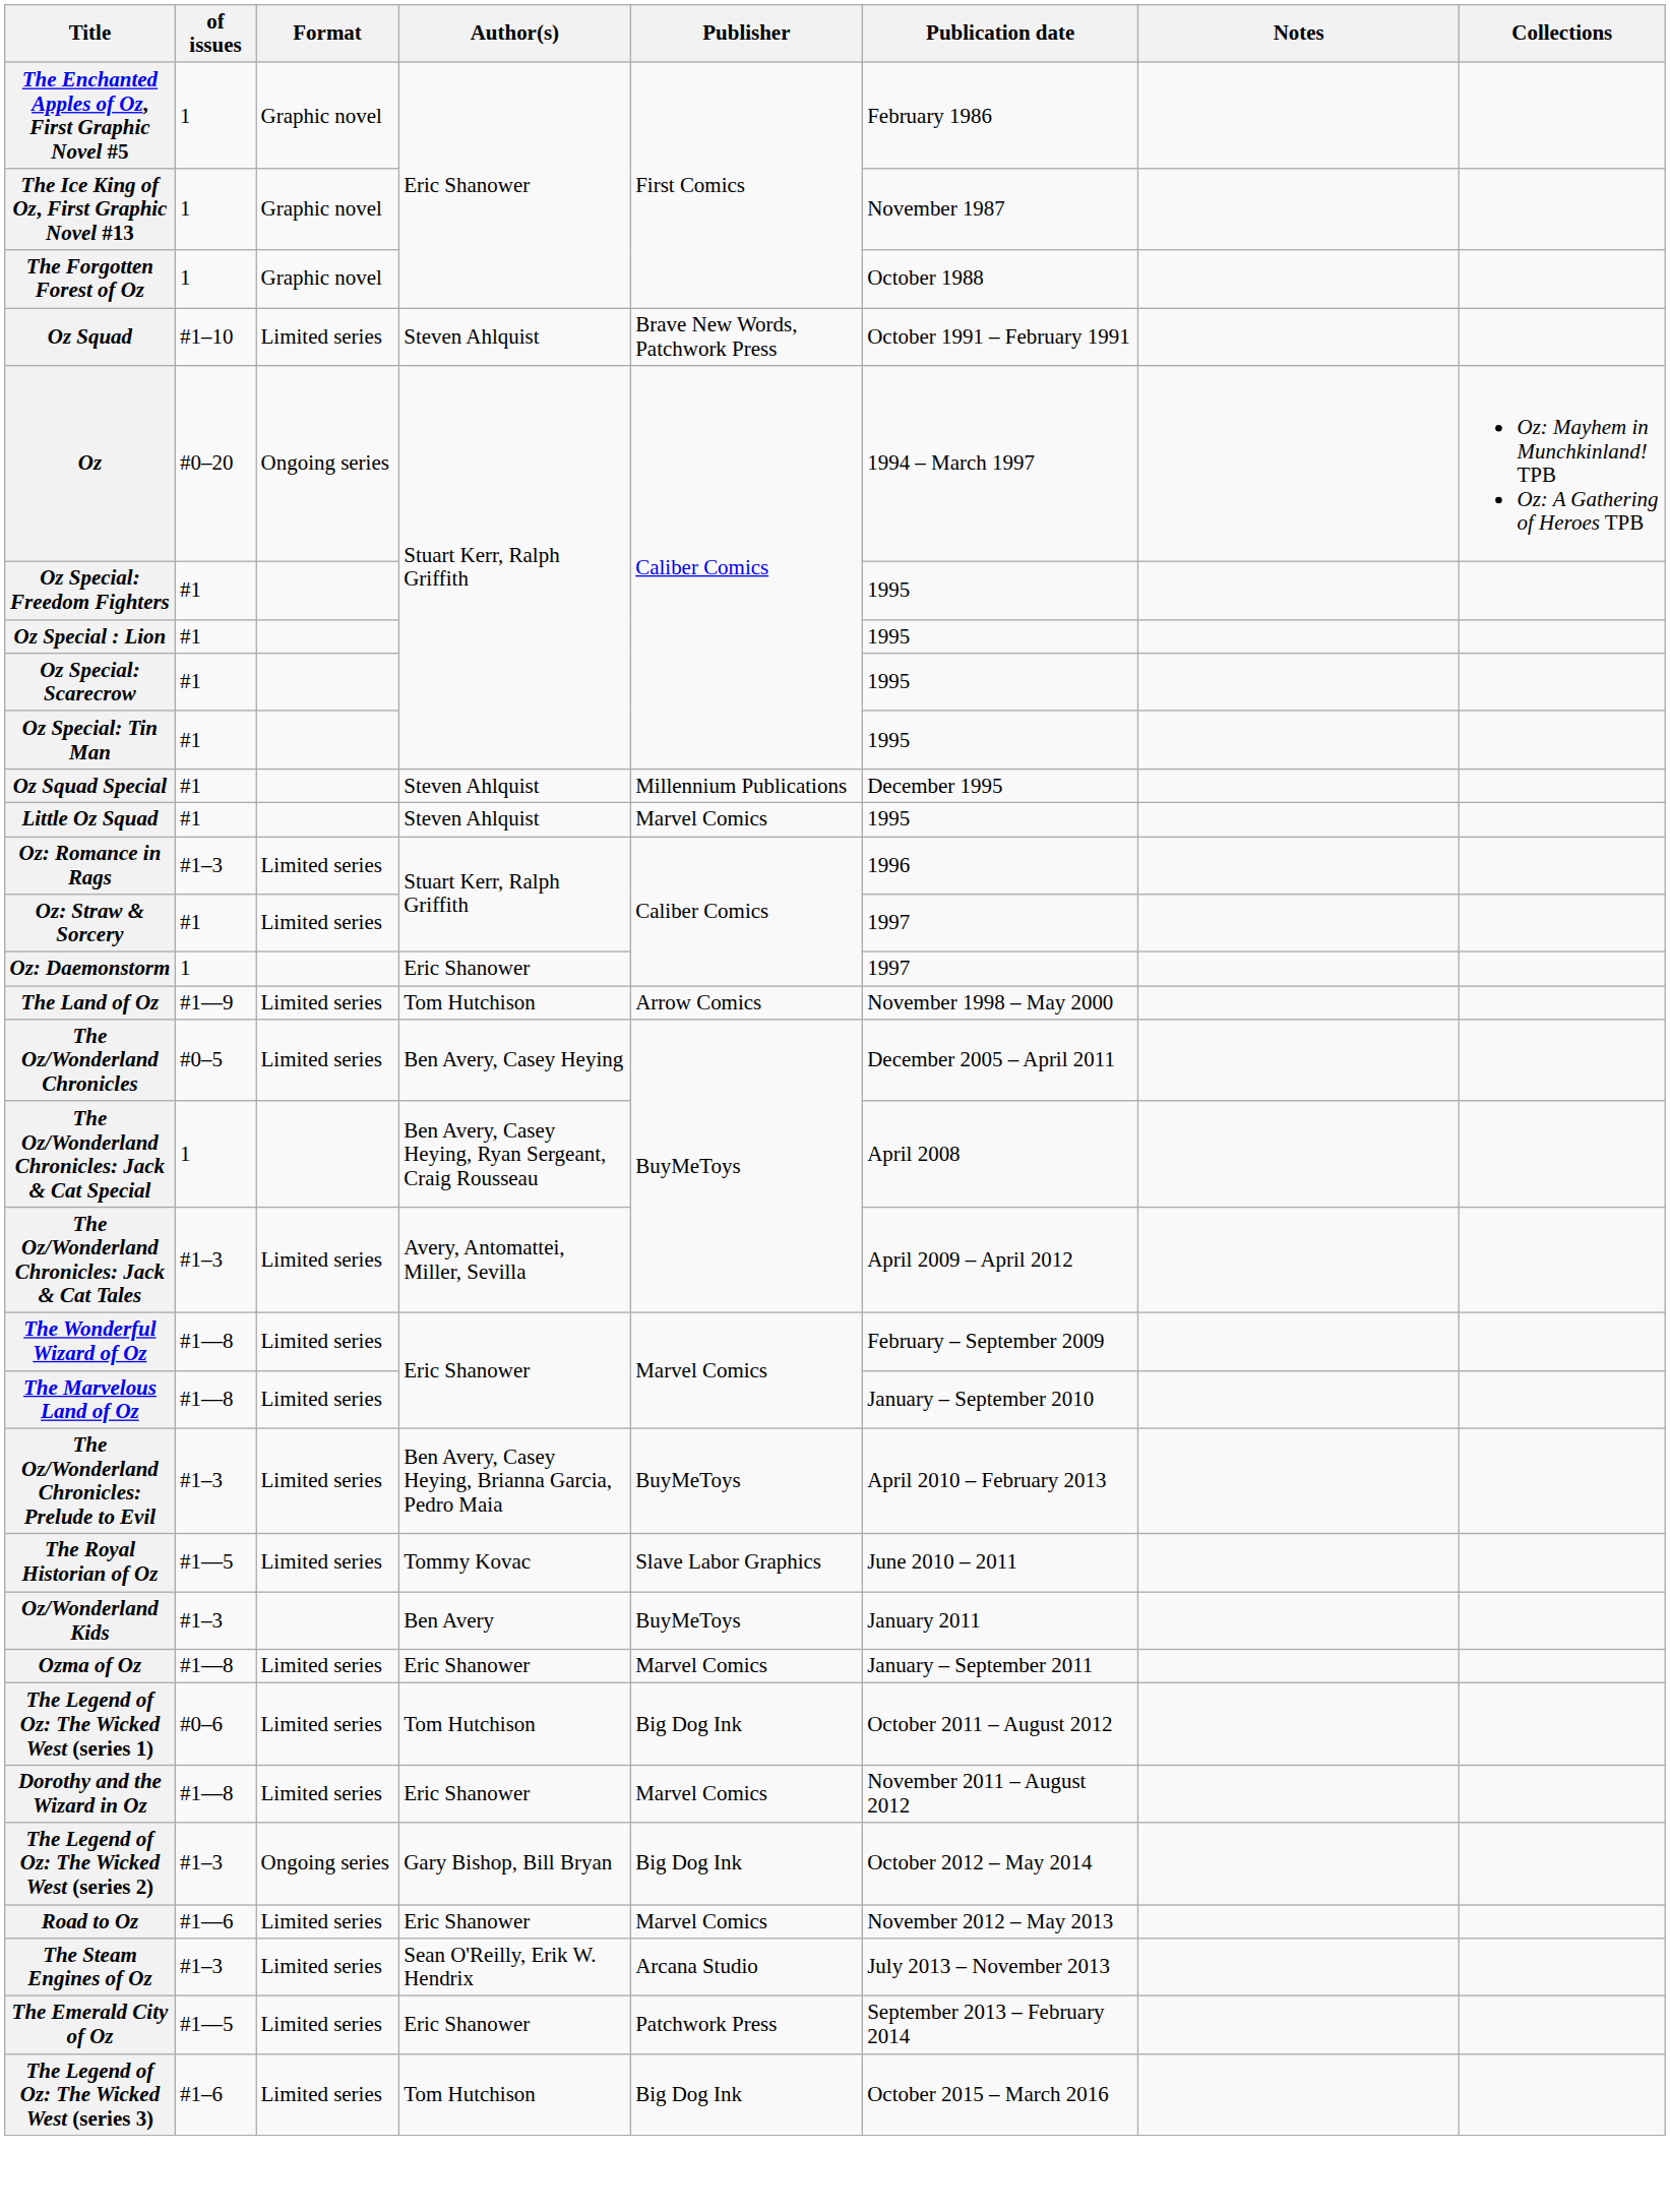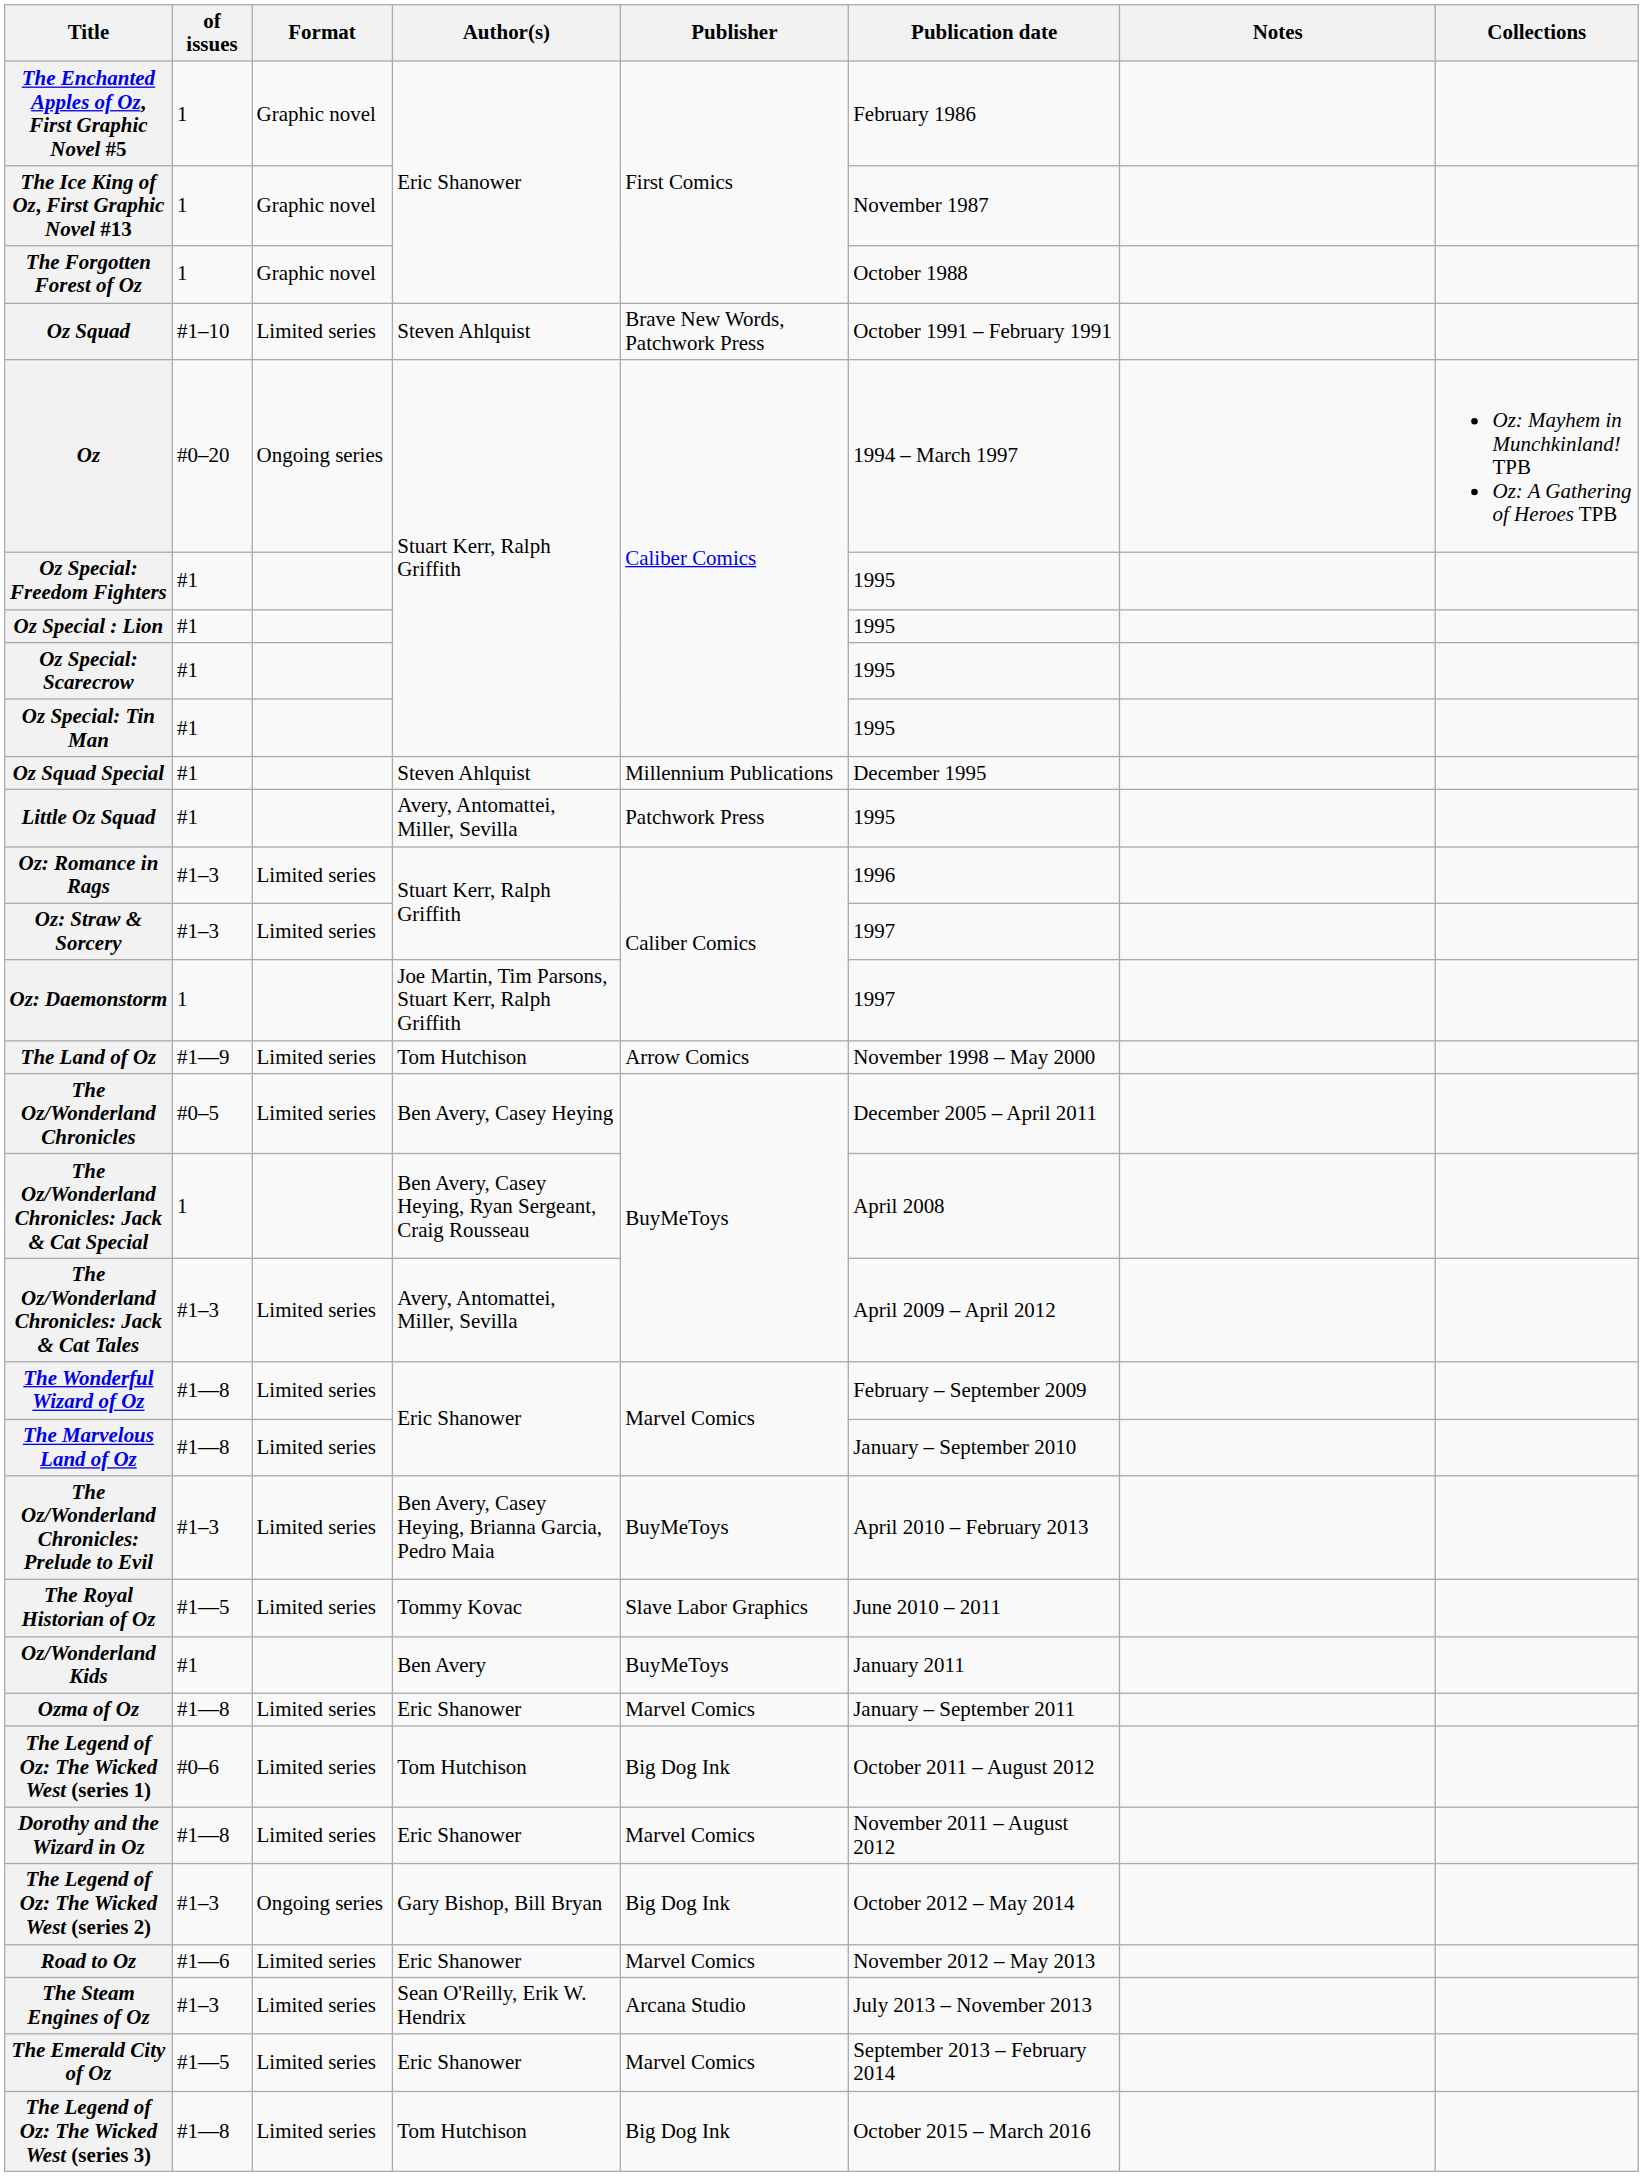 <table class="wikitable">
 <tr>
 <th>Title</th>
 <th style="width:40pt"> of issues</th>
 <th style="width:75pt">Format</th>
 <th style="width:125pt">Author(s)</th>
 <th style="width:125pt">Publisher</th>
 <th style="width:150pt">Publication date</th>
 <th style="width:175pt">Notes</th>
 <th>Collections</th>
 </tr>
 <tr>
 <th><em><a href='#'>The Enchanted Apples of Oz</a></em>, <em>First Graphic Novel</em> #5</th>
 <td>1</td>
 <td>Graphic novel</td>
 <td rowspan="3">Eric Shanower</td>
 <td rowspan="3">First Comics</td>
 <td>February 1986</td>
 <td></td>
 <td></td>
 </tr>
 <tr>
 <th><em>The Ice King of Oz</em>, <em>First Graphic Novel</em> #13</th>
 <td>1</td>
 <td>Graphic novel</td>
 <td>November 1987</td>
 <td></td>
 <td></td>
 </tr>
 <tr>
 <th><em>The Forgotten Forest of Oz</em></th>
 <td>1</td>
 <td>Graphic novel</td>
 <td>October 1988</td>
 <td></td>
 <td></td>
 </tr>
 <tr>
 <th><em>Oz Squad</em></th>
 <td>#1–10</td>
 <td>Limited series</td>
 <td>Steven Ahlquist</td>
 <td>Brave New Words, Patchwork Press</td>
 <td>October 1991 – February 1991</td>
 <td></td>
 <td></td>
 </tr>
 <tr>
 <th><em>Oz</em></th>
 <td>#0–20</td>
 <td>Ongoing series</td>
 <td rowspan="5">Stuart Kerr, Ralph Griffith</td>
 <td rowspan="5"><a href='#'>Caliber Comics</a></td>
 <td>1994 – March 1997</td>
 <td></td>
 <td><br><ul><li><em>Oz: Mayhem in Munchkinland!</em> TPB</li><li><em>Oz: A Gathering of Heroes</em> TPB</li></ul></td>
 </tr>
 <tr>
 <th><em>Oz Special: Freedom Fighters</em></th>
 <td>#1</td>
 <td></td>
 <td>1995</td>
 <td></td>
 <td></td>
 </tr>
 <tr>
 <th><em>Oz Special : Lion</em></th>
 <td>#1</td>
 <td></td>
 <td>1995</td>
 <td></td>
 <td></td>
 </tr>
 <tr>
 <th><em>Oz Special: Scarecrow</em></th>
 <td>#1</td>
 <td></td>
 <td>1995</td>
 <td></td>
 <td></td>
 </tr>
 <tr>
 <th><em>Oz Special: Tin Man</em></th>
 <td>#1</td>
 <td></td>
 <td>1995</td>
 <td></td>
 <td></td>
 </tr>
 <tr>
 <th><em>Oz Squad Special</em></th>
 <td>#1</td>
 <td></td>
 <td>Steven Ahlquist</td>
 <td>Millennium Publications</td>
 <td>December 1995</td>
 <td></td>
 <td></td>
 </tr>
 <tr>
 <th><em>Little Oz Squad</em></th>
 <td>#1</td>
 <td></td>
-<td>Steven Ahlquist</td>
-<td>Marvel Comics</td>
+<td>Avery, Antomattei, Miller, Sevilla</td>
+<td>Patchwork Press</td>
 <td>1995</td>
 <td></td>
 </tr>
 <tr>
 <th><em>Oz: Romance in Rags</em></th>
 <td>#1–3</td>
 <td>Limited series</td>
 <td rowspan="2">Stuart Kerr, Ralph Griffith</td>
 <td rowspan="3">Caliber Comics</td>
 <td>1996</td>
 <td></td>
 <td></td>
 </tr>
 <tr>
 <th><em>Oz: Straw & Sorcery</em></th>
-<td>#1</td>
+<td>#1–3</td>
 <td>Limited series</td>
 <td>1997</td>
 <td></td>
 <td></td>
 </tr>
 <tr>
 <th><em>Oz: Daemonstorm</em></th>
 <td>1</td>
 <td></td>
-<td>Eric Shanower</td>
+<td>Joe Martin, Tim Parsons, Stuart Kerr, Ralph Griffith</td>
 <td>1997</td>
 <td></td>
 <td></td>
 </tr>
 <tr>
 <th><em>The Land of Oz</em></th>
 <td>#1—9</td>
 <td>Limited series</td>
 <td>Tom Hutchison</td>
 <td>Arrow Comics</td>
 <td>November 1998 – May 2000</td>
 <td></td>
 <td></td>
 </tr>
 <tr>
 <th><em>The Oz/Wonderland Chronicles</em></th>
 <td>#0–5</td>
 <td>Limited series</td>
 <td>Ben Avery, Casey Heying</td>
 <td rowspan="3">BuyMeToys</td>
 <td>December 2005 – April 2011</td>
 <td></td>
 <td></td>
 </tr>
 <tr>
 <th><em>The Oz/Wonderland Chronicles: Jack & Cat Special</em></th>
 <td>1</td>
 <td></td>
 <td>Ben Avery, Casey Heying, Ryan Sergeant, Craig Rousseau</td>
 <td>April 2008</td>
 <td></td>
 <td></td>
 </tr>
 <tr>
 <th><em>The Oz/Wonderland Chronicles: Jack & Cat Tales</em></th>
 <td>#1–3</td>
 <td>Limited series</td>
 <td>Avery, Antomattei, Miller, Sevilla</td>
 <td>April 2009 – April 2012</td>
 <td></td>
 <td></td>
 </tr>
 <tr>
 <th><em><a href='#'>The Wonderful Wizard of Oz</a></em></th>
 <td>#1—8</td>
 <td>Limited series</td>
 <td rowspan="2">Eric Shanower</td>
 <td rowspan="2">Marvel Comics</td>
 <td>February – September 2009</td>
 <td></td>
 <td></td>
 </tr>
 <tr>
 <th><em><a href='#'>The Marvelous Land of Oz</a></em></th>
 <td>#1—8</td>
 <td>Limited series</td>
 <td>January – September 2010</td>
 <td></td>
 <td></td>
 </tr>
 <tr>
 <th><em>The Oz/Wonderland Chronicles: Prelude to Evil</em></th>
 <td>#1–3</td>
 <td>Limited series</td>
 <td>Ben Avery, Casey Heying, Brianna Garcia, Pedro Maia</td>
 <td>BuyMeToys</td>
 <td>April 2010 – February 2013</td>
 <td></td>
 <td></td>
 </tr>
 <tr>
 <th><em>The Royal Historian of Oz</em></th>
 <td>#1—5</td>
 <td>Limited series</td>
 <td>Tommy Kovac</td>
 <td>Slave Labor Graphics</td>
 <td>June 2010 – 2011</td>
 <td></td>
 <td></td>
 </tr>
 <tr>
 <th><em>Oz/Wonderland Kids</em></th>
-<td>#1–3</td>
+<td>#1</td>
 <td></td>
 <td>Ben Avery</td>
 <td>BuyMeToys</td>
 <td>January 2011</td>
 <td></td>
 <td></td>
 </tr>
 <tr>
 <th><em>Ozma of Oz</em></th>
 <td>#1—8</td>
 <td>Limited series</td>
 <td>Eric Shanower</td>
 <td>Marvel Comics</td>
 <td>January – September 2011</td>
 <td></td>
 <td></td>
 </tr>
 <tr>
 <th><em>The Legend of Oz: The Wicked West</em> (series 1)</th>
 <td>#0–6</td>
 <td>Limited series</td>
 <td>Tom Hutchison</td>
 <td>Big Dog Ink</td>
 <td>October 2011 – August 2012</td>
 <td></td>
 <td></td>
 </tr>
 <tr>
 <th><em>Dorothy and the Wizard in Oz</em></th>
 <td>#1—8</td>
 <td>Limited series</td>
 <td>Eric Shanower</td>
 <td>Marvel Comics</td>
 <td>November 2011 – August 2012</td>
 <td></td>
 <td></td>
 </tr>
 <tr>
 <th><em>The Legend of Oz: The Wicked West</em> (series 2)</th>
 <td>#1–3</td>
 <td>Ongoing series</td>
 <td>Gary Bishop, Bill Bryan</td>
 <td>Big Dog Ink</td>
 <td>October 2012 – May 2014</td>
 <td></td>
 <td></td>
 </tr>
 <tr>
 <th><em>Road to Oz</em></th>
 <td>#1—6</td>
 <td>Limited series</td>
 <td>Eric Shanower</td>
 <td>Marvel Comics</td>
 <td>November 2012 – May 2013</td>
 <td></td>
 <td></td>
 </tr>
 <tr>
 <th><em>The Steam Engines of Oz</em></th>
 <td>#1–3</td>
 <td>Limited series</td>
 <td>Sean O'Reilly, Erik W. Hendrix</td>
 <td>Arcana Studio</td>
 <td>July 2013 – November 2013</td>
 <td></td>
 <td></td>
 </tr>
 <tr>
 <th><em>The Emerald City of Oz</em></th>
 <td>#1—5</td>
 <td>Limited series</td>
 <td>Eric Shanower</td>
-<td>Patchwork Press</td>
+<td>Marvel Comics</td>
 <td>September 2013 – February 2014</td>
 <td></td>
 <td></td>
 </tr>
 <tr>
 <th><em>The Legend of Oz: The Wicked West</em> (series 3)</th>
-<td>#1–6</td>
+<td>#1—8</td>
 <td>Limited series</td>
 <td>Tom Hutchison</td>
 <td>Big Dog Ink</td>
 <td>October 2015 – March 2016</td>
 <td></td>
 <td></td>
 </tr>
 </table>
